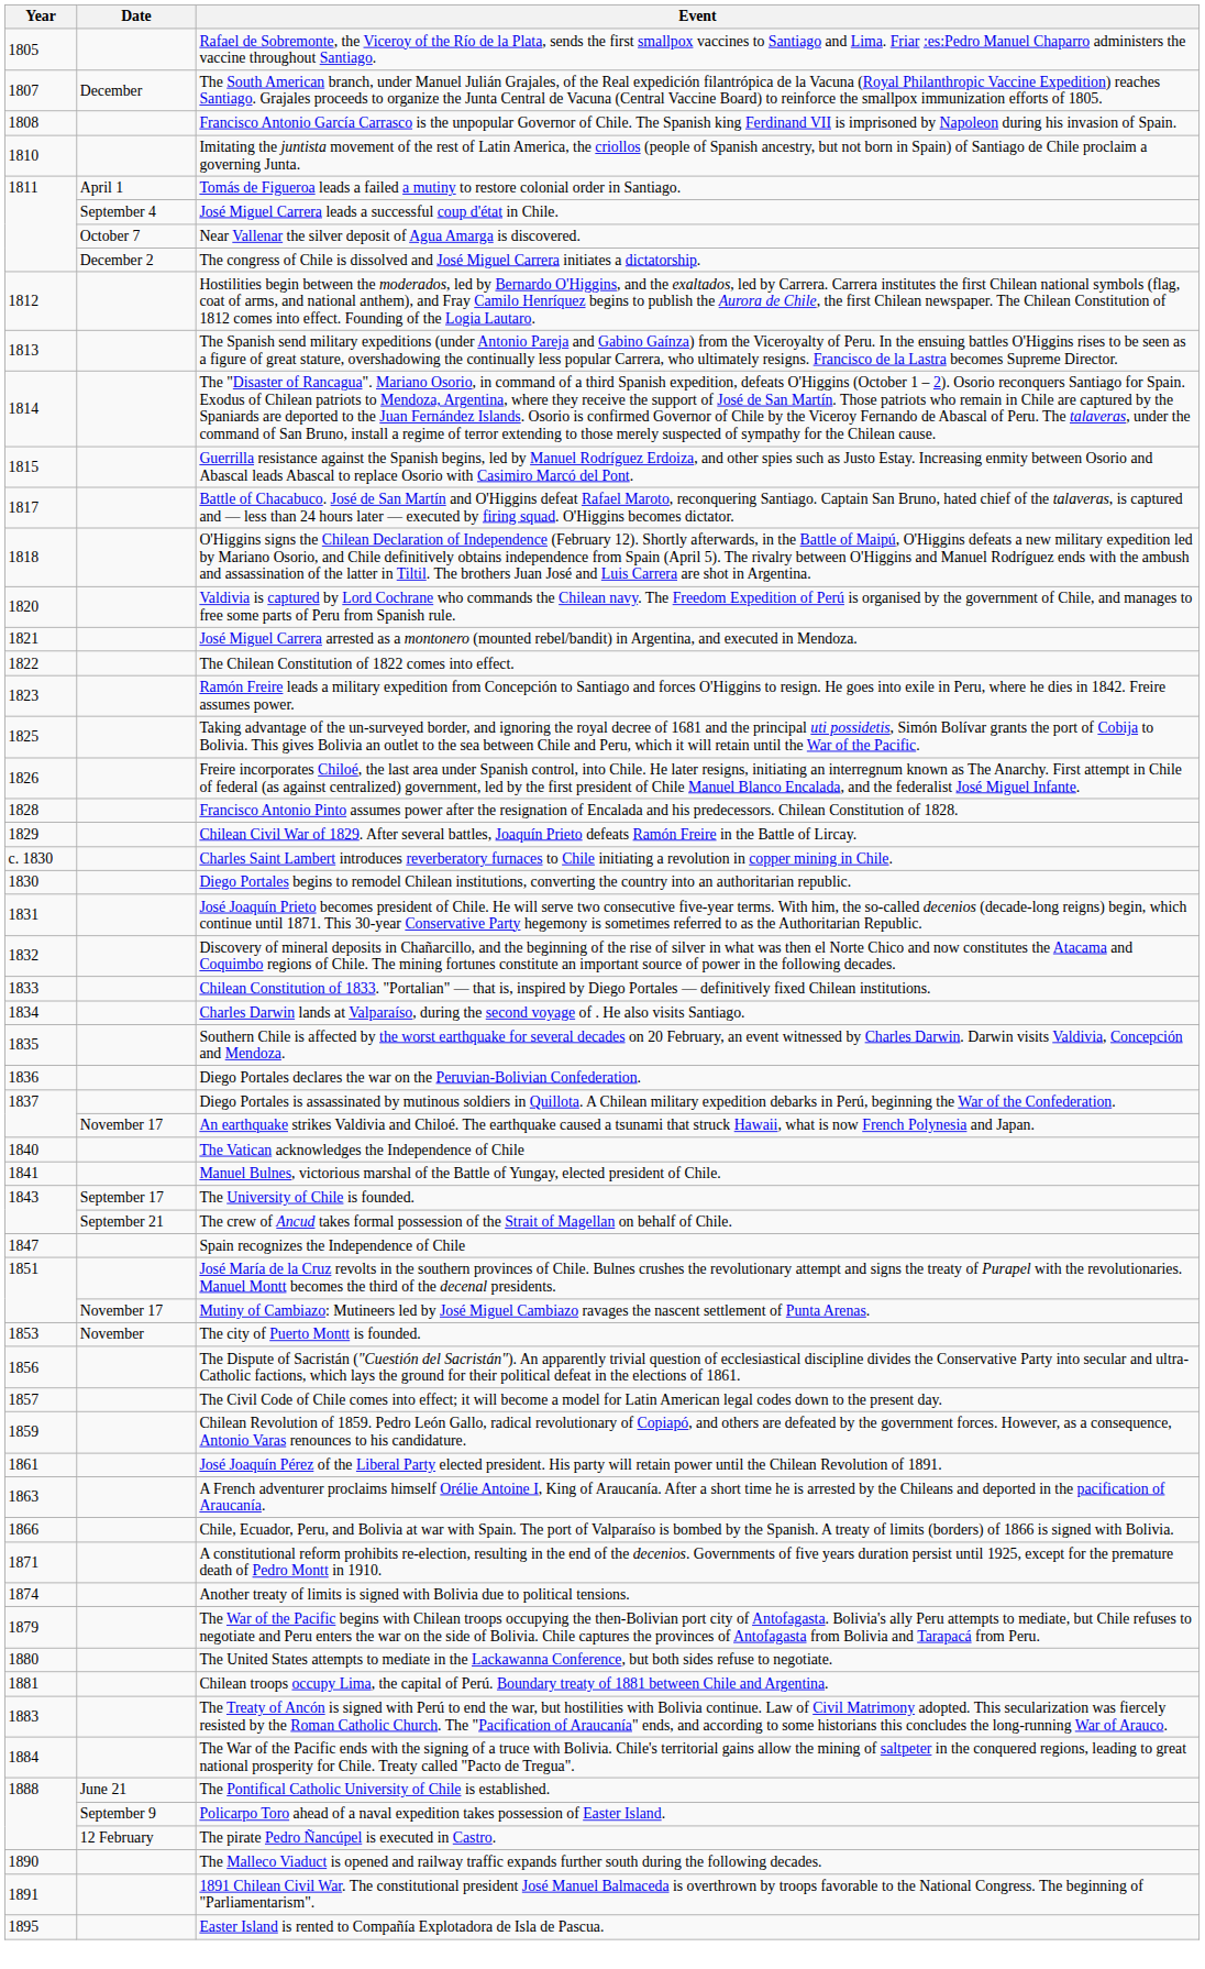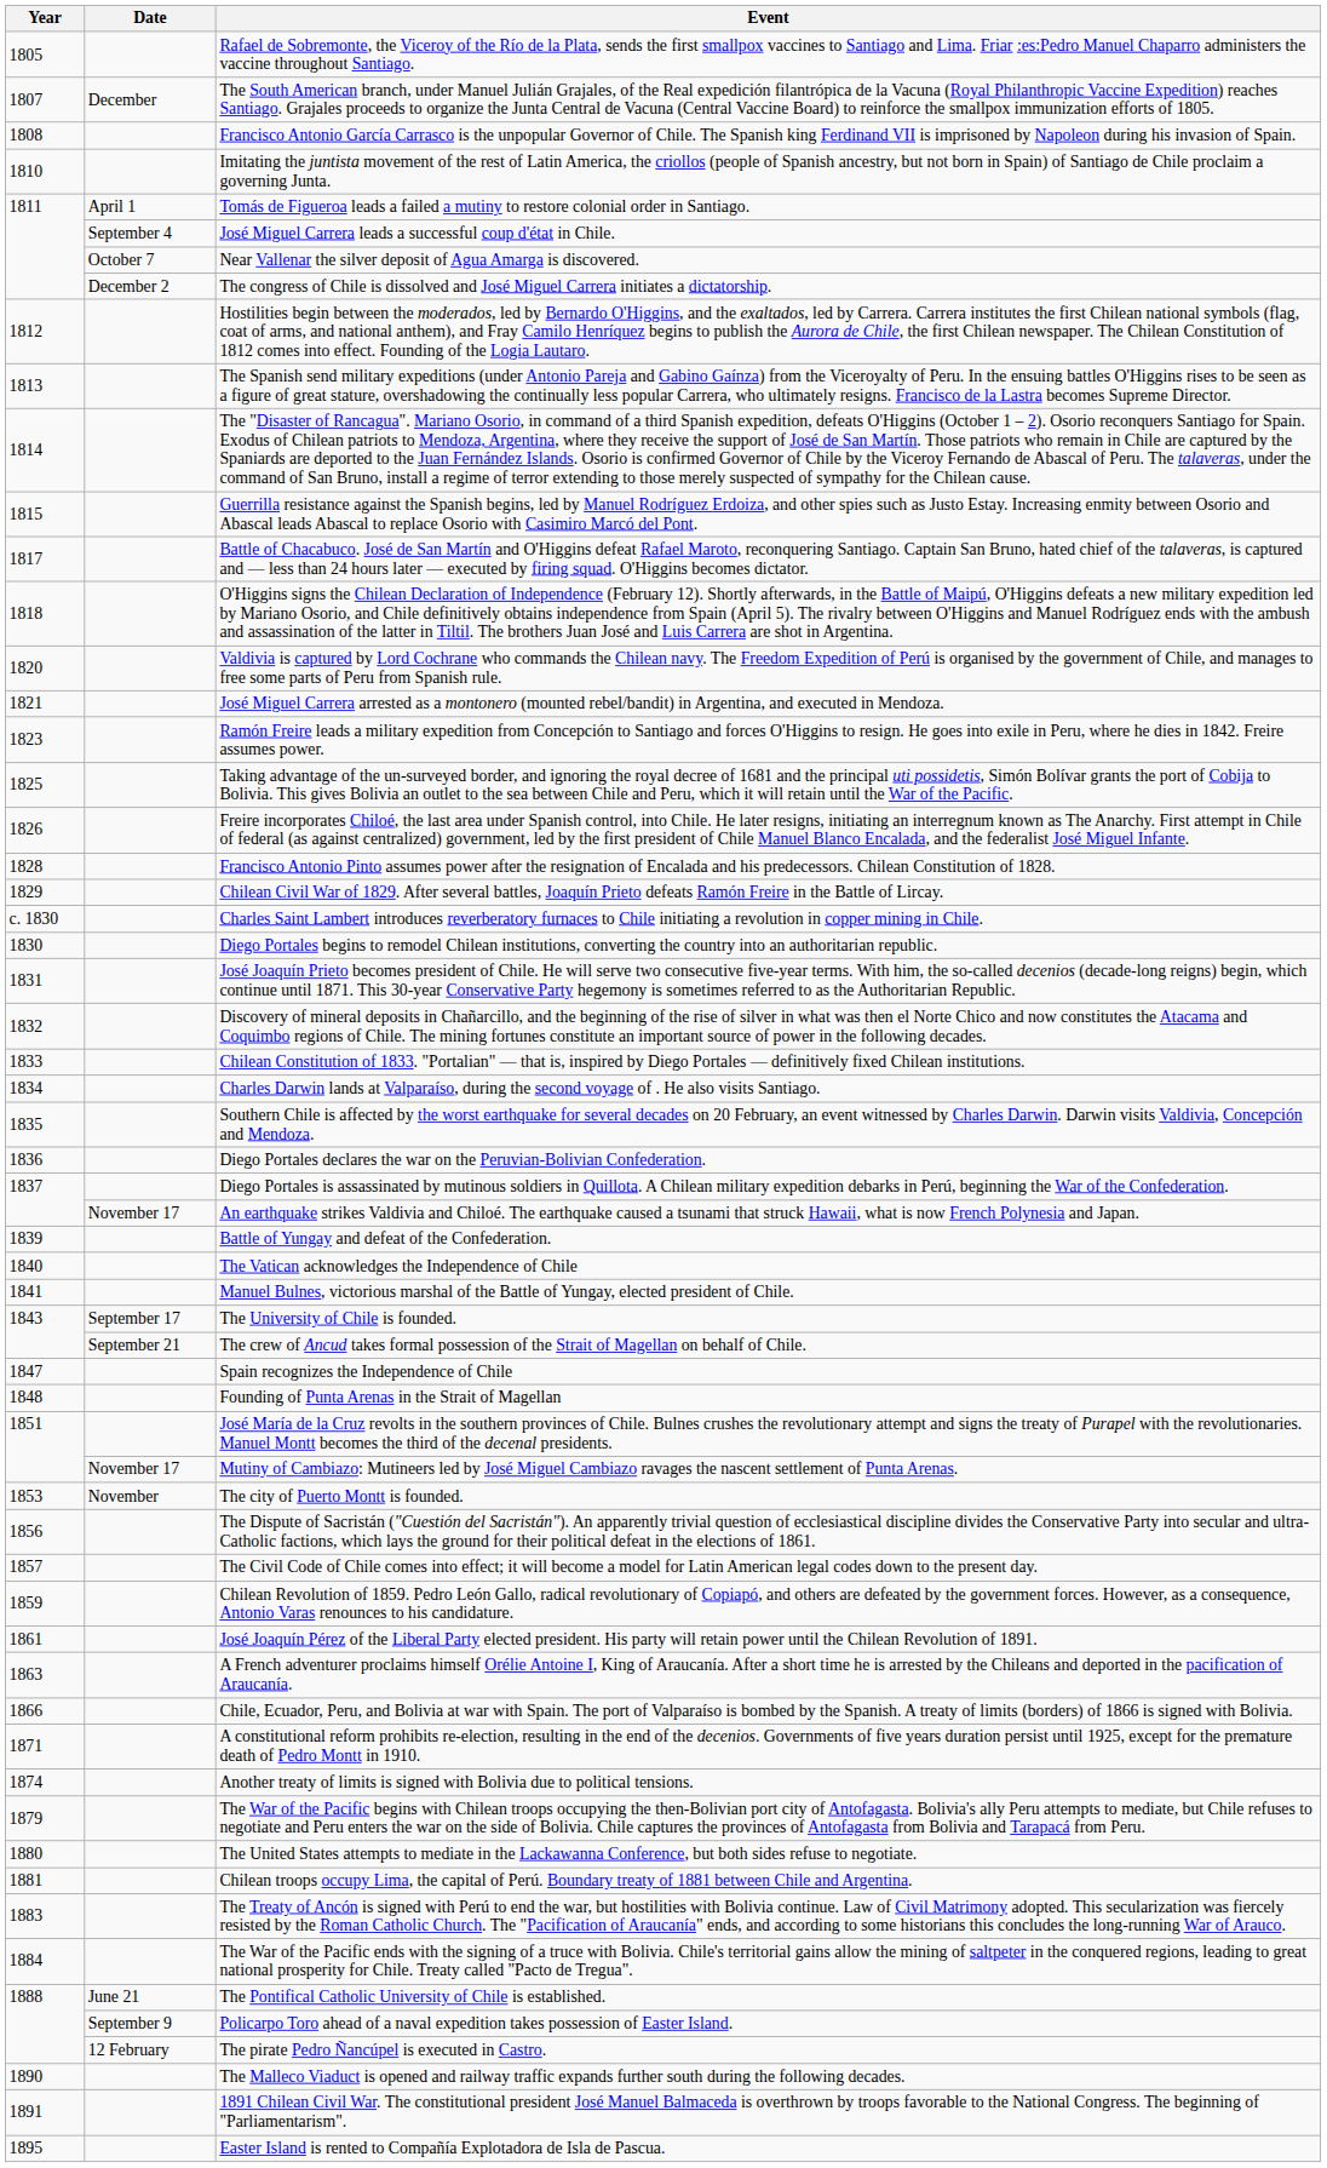 <table class="wikitable" style="width:100%;">
 <tr>
 <th style="width:6%">Year</th>
 <th style="width:10%">Date</th>
 <th>Event</th>
 </tr>
 <tr>
 <td>1805</td>
 <td></td>
 <td><a href='#'>Rafael de Sobremonte</a>, the <a href='#'>Viceroy of the Río de la Plata</a>, sends the first <a href='#'>smallpox</a> vaccines to <a href='#'>Santiago</a> and <a href='#'>Lima</a>. <a href='#'>Friar</a> <a href='#'>:es:Pedro Manuel Chaparro</a> administers the vaccine throughout <a href='#'>Santiago</a>.</td>
 </tr>
 <tr>
 <td>1807</td>
 <td>December</td>
 <td>The <a href='#'>South American</a> branch, under Manuel Julián Grajales, of the Real expedición filantrópica de la Vacuna (<a href='#'>Royal Philanthropic Vaccine Expedition</a>) reaches <a href='#'>Santiago</a>. Grajales proceeds to organize the Junta Central de Vacuna (Central Vaccine Board) to reinforce the smallpox immunization efforts of 1805.</td>
 </tr>
 <tr>
 <td>1808</td>
 <td></td>
 <td><a href='#'>Francisco Antonio García Carrasco</a> is the unpopular Governor of Chile. The Spanish king <a href='#'>Ferdinand VII</a> is imprisoned by <a href='#'>Napoleon</a> during his invasion of Spain.</td>
 </tr>
 <tr>
 <td>1810</td>
 <td></td>
 <td>Imitating the <em>juntista</em> movement of the rest of Latin America, the <a href='#'>criollos</a> (people of Spanish ancestry, but not born in Spain) of Santiago de Chile proclaim a governing Junta.</td>
 </tr>
 <tr>
 <td rowspan="4" style="vertical-align:top;">1811</td>
 <td>April 1</td>
 <td><a href='#'>Tomás de Figueroa</a> leads a failed <a href='#'>a mutiny</a> to restore colonial order in Santiago.</td>
 </tr>
 <tr>
 <td>September 4</td>
 <td><a href='#'>José Miguel Carrera</a> leads a successful <a href='#'>coup d'état</a> in Chile.</td>
 </tr>
 <tr>
 <td>October 7</td>
 <td>Near <a href='#'>Vallenar</a> the silver deposit of <a href='#'>Agua Amarga</a> is discovered.</td>
 </tr>
 <tr>
 <td>December 2</td>
 <td>The congress of Chile is dissolved and <a href='#'>José Miguel Carrera</a> initiates a <a href='#'>dictatorship</a>.</td>
 </tr>
 <tr>
 <td>1812</td>
 <td></td>
 <td>Hostilities begin between the <em>moderados</em>, led by <a href='#'>Bernardo O'Higgins</a>, and the <em>exaltados</em>, led by Carrera. Carrera institutes the first Chilean national symbols (flag, coat of arms, and national anthem), and Fray <a href='#'>Camilo Henríquez</a> begins to publish the <em><a href='#'>Aurora de Chile</a></em>, the first Chilean newspaper. The Chilean Constitution of 1812 comes into effect. Founding of the <a href='#'>Logia Lautaro</a>.</td>
 </tr>
 <tr>
 <td>1813</td>
 <td></td>
 <td>The Spanish send military expeditions (under <a href='#'>Antonio Pareja</a> and <a href='#'>Gabino Gaínza</a>) from the Viceroyalty of Peru. In the ensuing battles O'Higgins rises to be seen as a figure of great stature, overshadowing the continually less popular Carrera, who ultimately resigns. <a href='#'>Francisco de la Lastra</a> becomes Supreme Director.</td>
 </tr>
 <tr>
 <td>1814</td>
 <td></td>
 <td>The "<a href='#'>Disaster of Rancagua</a>". <a href='#'>Mariano Osorio</a>, in command of a third Spanish expedition, defeats O'Higgins (October 1 – <a href='#'>2</a>). Osorio reconquers Santiago for Spain. Exodus of Chilean patriots to <a href='#'>Mendoza, Argentina</a>, where they receive the support of <a href='#'>José de San Martín</a>. Those patriots who remain in Chile are captured by the Spaniards are deported to the <a href='#'>Juan Fernández Islands</a>. Osorio is confirmed Governor of Chile by the Viceroy Fernando de Abascal of Peru. The <em><a href='#'>talaveras</a></em>, under the command of San Bruno, install a regime of terror extending to those merely suspected of sympathy for the Chilean cause.</td>
 </tr>
 <tr>
 <td>1815</td>
 <td></td>
 <td><a href='#'>Guerrilla</a> resistance against the Spanish begins, led by <a href='#'>Manuel Rodríguez Erdoiza</a>, and other spies such as Justo Estay. Increasing enmity between Osorio and Abascal leads Abascal to replace Osorio with <a href='#'>Casimiro Marcó del Pont</a>.</td>
 </tr>
 <tr>
 <td>1817</td>
 <td></td>
 <td><a href='#'>Battle of Chacabuco</a>. <a href='#'>José de San Martín</a> and O'Higgins defeat <a href='#'>Rafael Maroto</a>, reconquering Santiago. Captain San Bruno, hated chief of the <em>talaveras</em>, is captured and — less than 24 hours later — executed by <a href='#'>firing squad</a>. O'Higgins becomes dictator.</td>
 </tr>
 <tr>
 <td>1818</td>
 <td></td>
 <td>O'Higgins signs the <a href='#'>Chilean Declaration of Independence</a> (February 12). Shortly afterwards, in the <a href='#'>Battle of Maipú</a>, O'Higgins defeats a new military expedition led by Mariano Osorio, and Chile definitively obtains independence from Spain (April 5). The rivalry between O'Higgins and Manuel Rodríguez ends with the ambush and assassination of the latter in <a href='#'>Tiltil</a>. The brothers Juan José and <a href='#'>Luis Carrera</a> are shot in Argentina.</td>
 </tr>
 <tr>
 <td>1820</td>
 <td></td>
 <td><a href='#'>Valdivia</a> is <a href='#'>captured</a> by <a href='#'>Lord Cochrane</a> who commands the <a href='#'>Chilean navy</a>. The <a href='#'>Freedom Expedition of Perú</a> is organised by the government of Chile, and manages to free some parts of Peru from Spanish rule.</td>
 </tr>
 <tr>
 <td>1821</td>
 <td></td>
 <td><a href='#'>José Miguel Carrera</a> arrested as a <em>montonero</em> (mounted rebel/bandit) in Argentina, and executed in Mendoza.</td>
 </tr>
 <tr>
-<td>1822</td>
-<td></td>
-<td>The Chilean Constitution of 1822 comes into effect.</td>
-</tr>
-<tr>
 <td>1823</td>
 <td></td>
 <td><a href='#'>Ramón Freire</a> leads a military expedition from Concepción to Santiago and forces O'Higgins to resign. He goes into exile in Peru, where he dies in 1842. Freire assumes power.</td>
 </tr>
 <tr>
 <td>1825</td>
 <td></td>
 <td>Taking advantage of the un-surveyed border, and ignoring the royal decree of 1681 and the principal <em><a href='#'>uti possidetis</a></em>, Simón Bolívar grants the port of <a href='#'>Cobija</a> to Bolivia. This gives Bolivia an outlet to the sea between Chile and Peru, which it will retain until the <a href='#'>War of the Pacific</a>.</td>
 </tr>
 <tr>
 <td>1826</td>
 <td></td>
 <td>Freire incorporates <a href='#'>Chiloé</a>, the last area under Spanish control, into Chile. He later resigns, initiating an interregnum known as The Anarchy. First attempt in Chile of federal (as against centralized) government, led by the first president of Chile <a href='#'>Manuel Blanco Encalada</a>, and the federalist <a href='#'>José Miguel Infante</a>.</td>
 </tr>
 <tr>
 <td>1828</td>
 <td></td>
 <td><a href='#'>Francisco Antonio Pinto</a> assumes power after the resignation of Encalada and his predecessors. Chilean Constitution of 1828.</td>
 </tr>
 <tr>
 <td>1829</td>
 <td></td>
 <td><a href='#'>Chilean Civil War of 1829</a>. After several battles, <a href='#'>Joaquín Prieto</a> defeats <a href='#'>Ramón Freire</a> in the Battle of Lircay.</td>
 </tr>
 <tr>
 <td>c. 1830</td>
 <td></td>
 <td><a href='#'>Charles Saint Lambert</a> introduces <a href='#'>reverberatory furnaces</a> to <a href='#'>Chile</a> initiating a revolution in <a href='#'>copper mining in Chile</a>.</td>
 </tr>
 <tr>
 <td>1830</td>
 <td></td>
 <td><a href='#'>Diego Portales</a> begins to remodel Chilean institutions, converting the country into an authoritarian republic.</td>
 </tr>
 <tr>
 <td>1831</td>
 <td></td>
 <td><a href='#'>José Joaquín Prieto</a> becomes president of Chile. He will serve two consecutive five-year terms. With him, the so-called <em>decenios</em> (decade-long reigns) begin, which continue until 1871. This 30-year <a href='#'>Conservative Party</a> hegemony is sometimes referred to as the Authoritarian Republic.</td>
 </tr>
 <tr>
 <td>1832</td>
 <td></td>
 <td>Discovery of mineral deposits in Chañarcillo, and the beginning of the rise of silver in what was then el Norte Chico and now constitutes the <a href='#'>Atacama</a> and <a href='#'>Coquimbo</a> regions of Chile. The mining fortunes constitute an important source of power in the following decades.</td>
 </tr>
 <tr>
 <td>1833</td>
 <td></td>
 <td><a href='#'>Chilean Constitution of 1833</a>. "Portalian" — that is, inspired by Diego Portales — definitively fixed Chilean institutions.</td>
 </tr>
 <tr>
 <td>1834</td>
 <td></td>
 <td><a href='#'>Charles Darwin</a> lands at <a href='#'>Valparaíso</a>, during the <a href='#'>second voyage</a> of . He also visits Santiago.</td>
 </tr>
 <tr>
 <td>1835</td>
 <td></td>
 <td>Southern Chile is affected by <a href='#'>the worst earthquake for several decades</a> on 20 February, an event witnessed by <a href='#'>Charles Darwin</a>. Darwin visits <a href='#'>Valdivia</a>, <a href='#'>Concepción</a> and <a href='#'>Mendoza</a>.</td>
 </tr>
 <tr>
 <td>1836</td>
 <td></td>
 <td>Diego Portales declares the war on the <a href='#'>Peruvian-Bolivian Confederation</a>.</td>
 </tr>
 <tr>
 <td rowspan="2" style="vertical-align:top;">1837</td>
 <td></td>
 <td>Diego Portales is assassinated by mutinous soldiers in <a href='#'>Quillota</a>. A Chilean military expedition debarks in Perú, beginning the <a href='#'>War of the Confederation</a>.</td>
 </tr>
 <tr>
 <td>November 17</td>
 <td><a href='#'>An earthquake</a> strikes Valdivia and Chiloé. The earthquake caused a tsunami that struck <a href='#'>Hawaii</a>, what is now <a href='#'>French Polynesia</a> and Japan.</td>
 </tr>
 <tr>
+<td>1839</td>
+<td></td>
+<td><a href='#'>Battle of Yungay</a> and defeat of the Confederation.</td>
+</tr>
+<tr>
 <td>1840</td>
 <td></td>
 <td><a href='#'>The Vatican</a> acknowledges the Independence of Chile</td>
 </tr>
 <tr>
 <td>1841</td>
 <td></td>
 <td><a href='#'>Manuel Bulnes</a>, victorious marshal of the Battle of Yungay, elected president of Chile.</td>
 </tr>
 <tr>
 <td rowspan="2" style="vertical-align:top;">1843</td>
 <td>September 17</td>
 <td>The <a href='#'>University of Chile</a> is founded.</td>
 </tr>
 <tr>
 <td>September 21</td>
 <td>The crew of <a href='#'><em>Ancud</em></a> takes formal possession of the <a href='#'>Strait of Magellan</a> on behalf of Chile.</td>
 </tr>
 <tr>
 <td>1847</td>
 <td></td>
 <td>Spain recognizes the Independence of Chile</td>
+</tr>
+<tr>
+<td>1848</td>
+<td></td>
+<td>Founding of <a href='#'>Punta Arenas</a> in the Strait of Magellan</td>
 </tr>
 <tr>
 <td rowspan="2" style="vertical-align:top;">1851</td>
 <td></td>
 <td><a href='#'>José María de la Cruz</a> revolts in the southern provinces of Chile. Bulnes crushes the revolutionary attempt and signs the treaty of <em>Purapel</em> with the revolutionaries. <a href='#'>Manuel Montt</a> becomes the third of the <em>decenal</em> presidents.</td>
 </tr>
 <tr>
 <td>November 17</td>
 <td><a href='#'>Mutiny of Cambiazo</a>: Mutineers led by <a href='#'>José Miguel Cambiazo</a> ravages the nascent settlement of <a href='#'>Punta Arenas</a>.</td>
 </tr>
 <tr>
 <td>1853</td>
 <td>November</td>
 <td>The city of <a href='#'>Puerto Montt</a> is founded.</td>
 </tr>
 <tr>
 <td>1856</td>
 <td></td>
 <td>The Dispute of Sacristán (<em>"Cuestión del Sacristán"</em>). An apparently trivial question of ecclesiastical discipline divides the Conservative Party into secular and ultra-Catholic factions, which lays the ground for their political defeat in the elections of 1861.</td>
 </tr>
 <tr>
 <td>1857</td>
 <td></td>
 <td>The Civil Code of Chile comes into effect; it will become a model for Latin American legal codes down to the present day.</td>
 </tr>
 <tr>
 <td>1859</td>
 <td></td>
 <td>Chilean Revolution of 1859. Pedro León Gallo, radical revolutionary of <a href='#'>Copiapó</a>, and others are defeated by the government forces. However, as a consequence, <a href='#'>Antonio Varas</a> renounces to his candidature.</td>
 </tr>
 <tr>
 <td>1861</td>
 <td></td>
 <td><a href='#'>José Joaquín Pérez</a> of the <a href='#'>Liberal Party</a> elected president. His party will retain power until the Chilean Revolution of 1891.</td>
 </tr>
 <tr>
 <td>1863</td>
 <td></td>
 <td>A French adventurer proclaims himself <a href='#'>Orélie Antoine I</a>, King of Araucanía. After a short time he is arrested by the Chileans and deported in the <a href='#'>pacification of Araucanía</a>.</td>
 </tr>
 <tr>
 <td>1866</td>
 <td></td>
 <td>Chile, Ecuador, Peru, and Bolivia at war with Spain. The port of Valparaíso is bombed by the Spanish. A treaty of limits (borders) of 1866 is signed with Bolivia.</td>
 </tr>
 <tr>
 <td>1871</td>
 <td></td>
 <td>A constitutional reform prohibits re-election, resulting in the end of the <em>decenios</em>. Governments of five years duration persist until 1925, except for the premature death of <a href='#'>Pedro Montt</a> in 1910.</td>
 </tr>
 <tr>
 <td>1874</td>
 <td></td>
 <td>Another treaty of limits is signed with Bolivia due to political tensions.</td>
 </tr>
 <tr>
 <td>1879</td>
 <td></td>
 <td>The <a href='#'>War of the Pacific</a> begins with Chilean troops occupying the then-Bolivian port city of <a href='#'>Antofagasta</a>. Bolivia's ally Peru attempts to mediate, but Chile refuses to negotiate and Peru enters the war on the side of Bolivia. Chile captures the provinces of <a href='#'>Antofagasta</a> from Bolivia and <a href='#'>Tarapacá</a> from Peru.</td>
 </tr>
 <tr>
 <td>1880</td>
 <td></td>
 <td>The United States attempts to mediate in the <a href='#'>Lackawanna Conference</a>, but both sides refuse to negotiate.</td>
 </tr>
 <tr>
 <td>1881</td>
 <td></td>
 <td>Chilean troops <a href='#'>occupy Lima</a>, the capital of Perú. <a href='#'>Boundary treaty of 1881 between Chile and Argentina</a>.</td>
 </tr>
 <tr>
 <td>1883</td>
 <td></td>
 <td>The <a href='#'>Treaty of Ancón</a> is signed with Perú to end the war, but hostilities with Bolivia continue. Law of <a href='#'>Civil Matrimony</a> adopted. This secularization was fiercely resisted by the <a href='#'>Roman Catholic Church</a>. The "<a href='#'>Pacification of Araucanía</a>" ends, and according to some historians this concludes the long-running <a href='#'>War of Arauco</a>.</td>
 </tr>
 <tr>
 <td>1884</td>
 <td></td>
 <td>The War of the Pacific ends with the signing of a truce with Bolivia. Chile's territorial gains allow the mining of <a href='#'>saltpeter</a> in the conquered regions, leading to great national prosperity for Chile. Treaty called "Pacto de Tregua".</td>
 </tr>
 <tr>
 <td rowspan="3" style="vertical-align:top;">1888</td>
 <td>June 21</td>
 <td>The <a href='#'>Pontifical Catholic University of Chile</a> is established.</td>
 </tr>
 <tr>
 <td>September 9</td>
 <td><a href='#'>Policarpo Toro</a> ahead of a naval expedition takes possession of <a href='#'>Easter Island</a>.</td>
 </tr>
 <tr>
 <td>12 February</td>
 <td>The pirate <a href='#'>Pedro Ñancúpel</a> is executed in <a href='#'>Castro</a>.</td>
 </tr>
 <tr>
 <td>1890</td>
 <td></td>
 <td>The <a href='#'>Malleco Viaduct</a> is opened and railway traffic expands further south during the following decades.</td>
 </tr>
 <tr>
 <td>1891</td>
 <td></td>
 <td><a href='#'>1891 Chilean Civil War</a>. The constitutional president <a href='#'>José Manuel Balmaceda</a> is overthrown by troops favorable to the National Congress. The beginning of "Parliamentarism".</td>
 </tr>
 <tr>
 <td>1895</td>
 <td></td>
 <td><a href='#'>Easter Island</a> is rented to Compañía Explotadora de Isla de Pascua.</td>
 </tr>
 </table>
